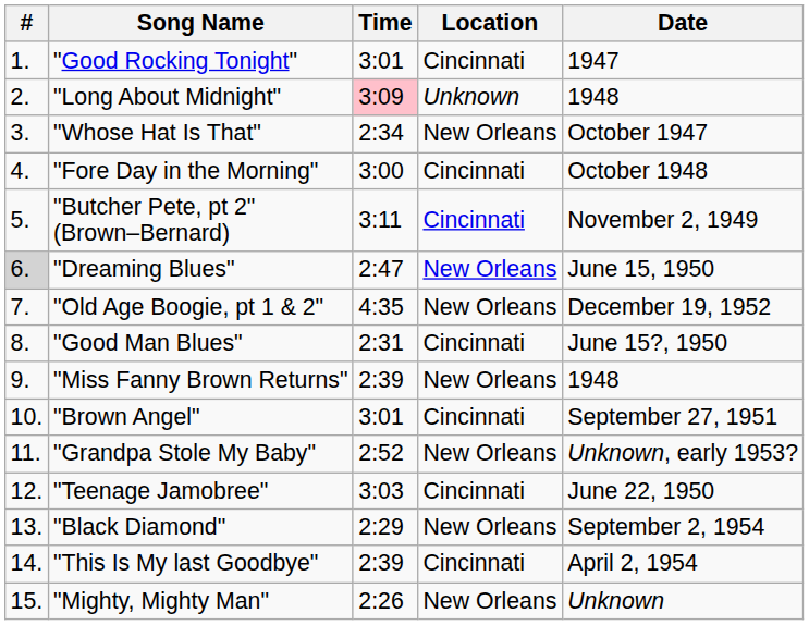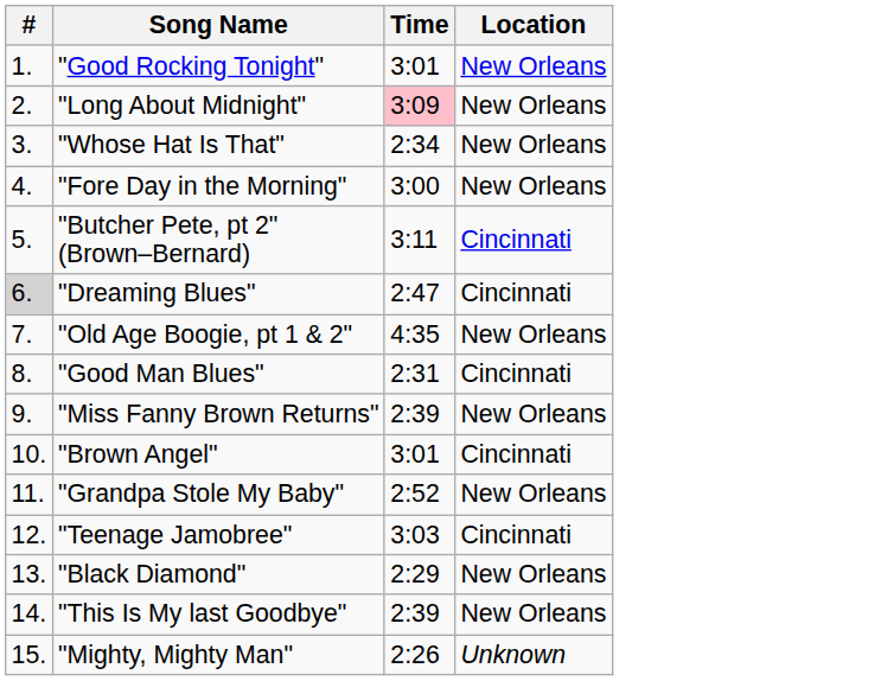 <table class="wikitable">
 <tr>
 <th>#</th>
 <th>Song Name</th>
 <th>Time</th>
 <th>Location</th>
-<th>Date</th>
 </tr>
 <tr>
 <td>1.</td>
 <td>"<a href='#'>Good Rocking Tonight</a>"</td>
 <td>3:01</td>
-<td>Cincinnati</td>
-<td>1947</td>
+<td><a href='#'>New Orleans</a></td>
 </tr>
 <tr>
 <td>2.</td>
 <td>"Long About Midnight"</td>
 <td style="background: pink;">3:09</td>
-<td><em>Unknown</em></td>
-<td>1948</td>
+<td>New Orleans</td>
 </tr>
 <tr>
 <td>3.</td>
 <td>"Whose Hat Is That"</td>
 <td>2:34</td>
 <td>New Orleans</td>
-<td>October 1947</td>
 </tr>
 <tr>
 <td>4.</td>
 <td>"Fore Day in the Morning"</td>
 <td>3:00</td>
-<td>Cincinnati</td>
-<td>October 1948</td>
+<td>New Orleans</td>
 </tr>
 <tr>
 <td>5.</td>
 <td>"Butcher Pete, pt 2"<br>(Brown–Bernard)</td>
 <td>3:11</td>
 <td><a href='#'>Cincinnati</a></td>
-<td>November 2, 1949</td>
 </tr>
 <tr>
 <td style="background: lightgrey;">6.</td>
 <td>"Dreaming Blues"</td>
 <td>2:47</td>
-<td><a href='#'>New Orleans</a></td>
-<td>June 15, 1950</td>
+<td>Cincinnati</td>
 </tr>
 <tr>
 <td>7.</td>
 <td>"Old Age Boogie, pt 1 & 2"</td>
 <td>4:35</td>
 <td>New Orleans</td>
-<td>December 19, 1952</td>
 </tr>
 <tr>
 <td>8.</td>
 <td>"Good Man Blues"</td>
 <td>2:31</td>
 <td>Cincinnati</td>
-<td>June 15?, 1950</td>
 </tr>
 <tr>
 <td>9.</td>
 <td>"Miss Fanny Brown Returns"</td>
 <td>2:39</td>
 <td>New Orleans</td>
-<td>1948</td>
 </tr>
 <tr>
 <td>10.</td>
 <td>"Brown Angel"</td>
 <td>3:01</td>
 <td>Cincinnati</td>
-<td>September 27, 1951</td>
 </tr>
 <tr>
 <td>11.</td>
 <td>"Grandpa Stole My Baby"</td>
 <td>2:52</td>
 <td>New Orleans</td>
-<td><em>Unknown</em>, early 1953?</td>
 </tr>
 <tr>
 <td>12.</td>
 <td>"Teenage Jamobree"</td>
 <td>3:03</td>
 <td>Cincinnati</td>
-<td>June 22, 1950</td>
 </tr>
 <tr>
 <td>13.</td>
 <td>"Black Diamond"</td>
 <td>2:29</td>
 <td>New Orleans</td>
-<td>September 2, 1954</td>
 </tr>
 <tr>
 <td>14.</td>
 <td>"This Is My last Goodbye"</td>
 <td>2:39</td>
-<td>Cincinnati</td>
-<td>April 2, 1954</td>
+<td>New Orleans</td>
 </tr>
 <tr>
 <td>15.</td>
 <td>"Mighty, Mighty Man"</td>
 <td>2:26</td>
-<td>New Orleans</td>
 <td><em>Unknown</em></td>
 </tr>
 </table>
